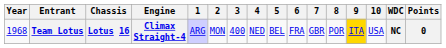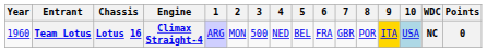 <table class="wikitable" style="text-align:center; font-size:90%">
 <tr>
 <th>Year</th>
 <th>Entrant</th>
 <th>Chassis</th>
 <th>Engine</th>
 <th>1</th>
 <th>2</th>
 <th>3</th>
 <th>4</th>
 <th>5</th>
 <th>6</th>
 <th>7</th>
 <th>8</th>
 <th>9</th>
 <th>10</th>
 <th>WDC</th>
 <th>Points</th>
 </tr>
 <tr>
-<td><a href='#'>1968</a></td>
+<td><a href='#'>1960</a></td>
 <th><a href='#'>Team Lotus</a></th>
 <th><a href='#'>Lotus</a> <a href='#'>16</a></th>
 <th><a href='#'>Climax</a><br><a href='#'>Straight-4</a></th>
 <td style="background:#CFCFFF;"><a href='#'>ARG</a><br></td>
 <td><a href='#'>MON</a></td>
-<td><a href='#'>400</a></td>
+<td><a href='#'>500</a></td>
 <td><a href='#'>NED</a></td>
 <td><a href='#'>BEL</a></td>
 <td><a href='#'>FRA</a></td>
 <td><a href='#'>GBR</a></td>
 <td><a href='#'>POR</a></td>
 <td style="background: gold;"><a href='#'>ITA</a></td>
-<td><a href='#'>USA</a></td>
+<td style="background: lightblue;"><a href='#'>USA</a></td>
 <th>NC</th>
 <th>0</th>
 </tr>
 </table>
